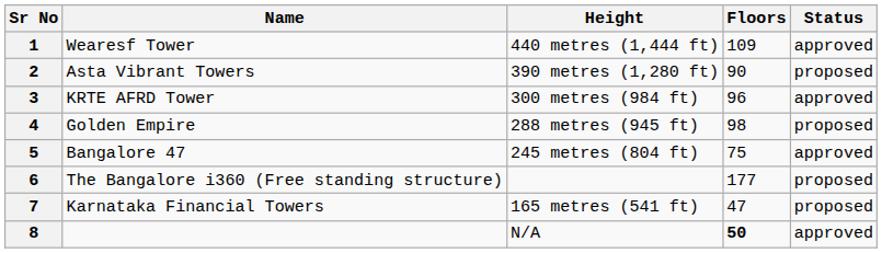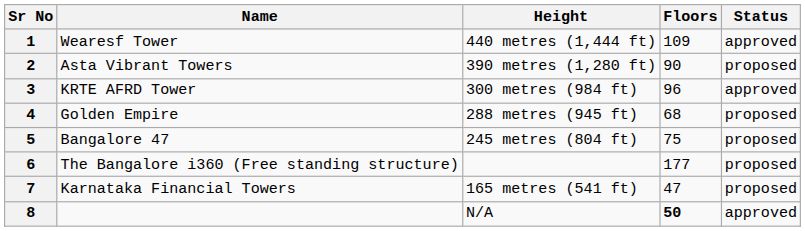 <table class="wikitable sortable">
 <tr style="background:#ececec;">
 <th>Sr No</th>
 <th>Name</th>
 <th>Height</th>
 <th>Floors</th>
 <th>Status</th>
 </tr>
 <tr>
 <th>1</th>
 <td>Wearesf Tower</td>
 <td>440 metres (1,444 ft)</td>
 <td>109</td>
 <td>approved</td>
 </tr>
 <tr>
 <th>2</th>
 <td>Asta Vibrant Towers</td>
 <td>390 metres (1,280 ft)</td>
 <td>90</td>
 <td>proposed</td>
 </tr>
 <tr>
 <th>3</th>
 <td>KRTE AFRD Tower</td>
 <td>300 metres (984 ft)</td>
 <td>96</td>
 <td>approved</td>
 </tr>
 <tr>
 <th>4</th>
 <td>Golden Empire</td>
 <td>288 metres (945 ft)</td>
-<td>98</td>
+<td>68</td>
 <td>proposed</td>
 </tr>
 <tr>
 <th>5</th>
 <td>Bangalore 47</td>
 <td>245 metres (804 ft)</td>
 <td>75</td>
-<td>approved</td>
+<td>proposed</td>
 </tr>
 <tr>
 <th>6</th>
 <td>The Bangalore i360 (Free standing structure)</td>
 <td></td>
 <td>177</td>
 <td>proposed</td>
 </tr>
 <tr>
 <th>7</th>
 <td>Karnataka Financial Towers</td>
 <td>165 metres (541 ft)</td>
 <td>47</td>
 <td>proposed</td>
 </tr>
 <tr>
 <th>8</th>
 <td></td>
 <td>N/A</td>
 <td><strong>50</strong></td>
 <td>approved</td>
 </tr>
 </table>
